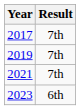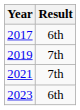 <table class="wikitable" style="text-align:center">
 <tr>
 <th>Year</th>
 <th>Result</th>
 </tr>
 <tr>
 <td><a href='#'>2017</a></td>
-<td>7th</td>
+<td>6th</td>
 </tr>
 <tr>
 <td><a href='#'>2019</a></td>
 <td>7th</td>
 </tr>
 <tr>
 <td><a href='#'>2021</a></td>
 <td>7th</td>
 </tr>
 <tr>
 <td><a href='#'>2023</a></td>
 <td>6th</td>
 </tr>
 </table>
